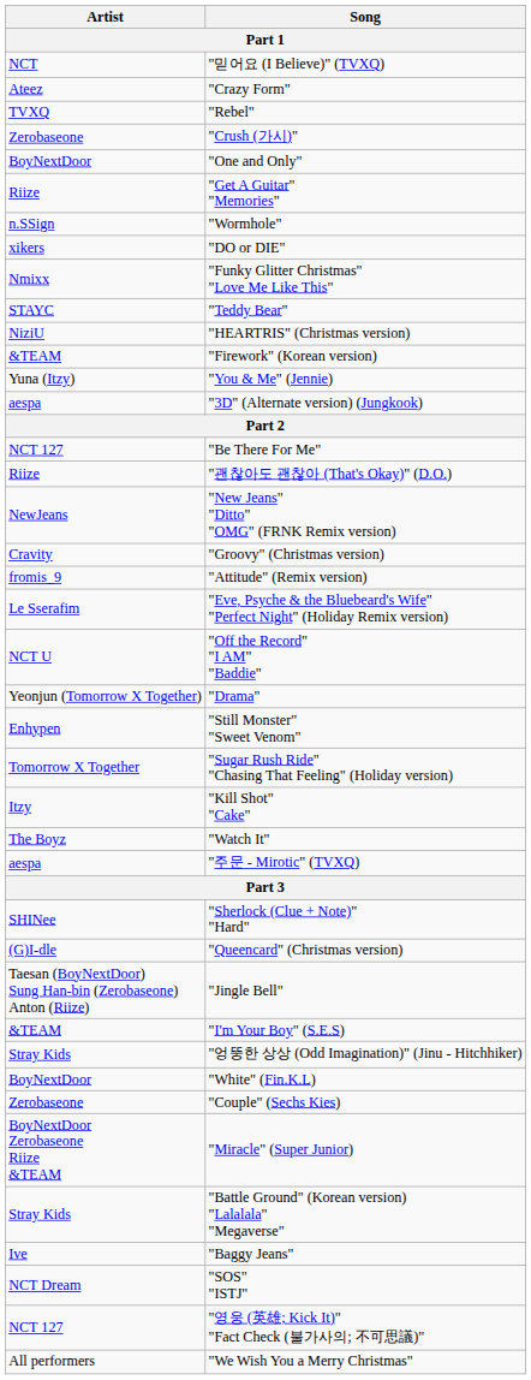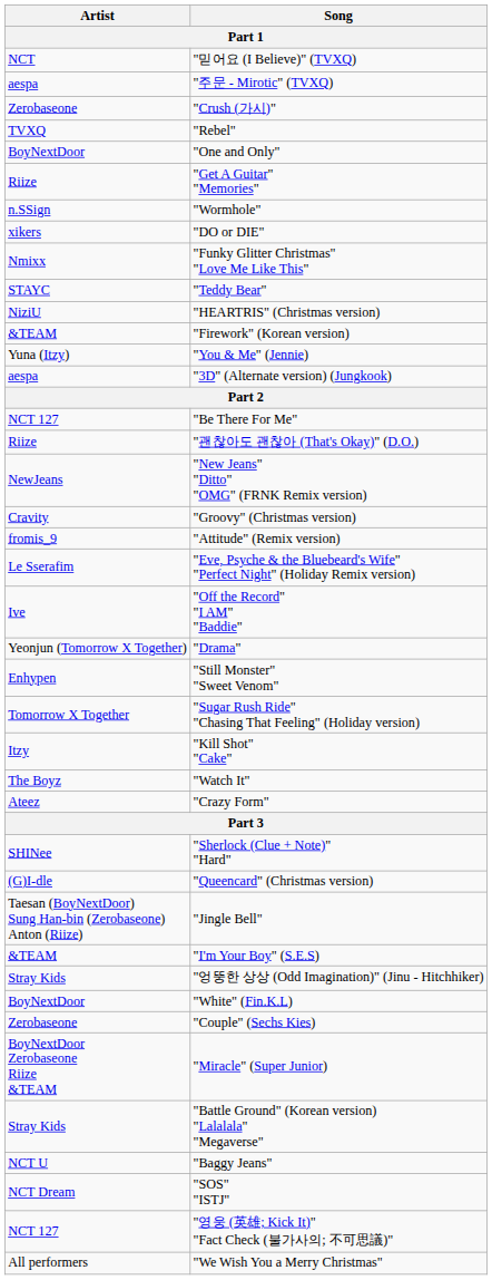 <table class="wikitable" >
 <tr>
 <th>Artist</th>
 <th>Song</th>
 </tr>
 <tr>
 <th colspan="2">Part 1</th>
 </tr>
 <tr>
 <td><a href='#'>NCT</a></td>
 <td>"믿어요 (I Believe)" (<a href='#'>TVXQ</a>)</td>
 </tr>
 <tr>
-<td><a href='#'>Ateez</a></td>
-<td>"Crazy Form"</td>
+<td><a href='#'>aespa</a></td>
+<td>"<a href='#'>주문 - Mirotic</a>" (<a href='#'>TVXQ</a>)</td>
+</tr>
+<tr>
+<td><a href='#'>Zerobaseone</a></td>
+<td>"<a href='#'>Crush (가시)</a>"</td>
 </tr>
 <tr>
 <td><a href='#'>TVXQ</a></td>
 <td>"Rebel"</td>
-</tr>
-<tr>
-<td><a href='#'>Zerobaseone</a></td>
-<td>"<a href='#'>Crush (가시)</a>"</td>
 </tr>
 <tr>
 <td><a href='#'>BoyNextDoor</a></td>
 <td>"One and Only"</td>
 </tr>
 <tr>
 <td><a href='#'>Riize</a></td>
 <td>"<a href='#'>Get A Guitar</a>"<br>"<a href='#'>Memories</a>"</td>
 </tr>
 <tr>
 <td><a href='#'>n.SSign</a></td>
 <td>"Wormhole"</td>
 </tr>
 <tr>
 <td><a href='#'>xikers</a></td>
 <td>"DO or DIE"</td>
 </tr>
 <tr>
 <td><a href='#'>Nmixx</a></td>
 <td>"Funky Glitter Christmas"<br>"<a href='#'>Love Me Like This</a>"</td>
 </tr>
 <tr>
 <td><a href='#'>STAYC</a></td>
 <td>"<a href='#'>Teddy Bear</a>"</td>
 </tr>
 <tr>
 <td><a href='#'>NiziU</a></td>
 <td>"HEARTRIS" (Christmas version)</td>
 </tr>
 <tr>
 <td><a href='#'>&TEAM</a></td>
 <td>"Firework" (Korean version)</td>
 </tr>
 <tr>
 <td>Yuna (<a href='#'>Itzy</a>)</td>
 <td>"<a href='#'>You & Me</a>" (<a href='#'>Jennie</a>)</td>
 </tr>
 <tr>
 <td><a href='#'>aespa</a></td>
 <td>"<a href='#'>3D</a>" (Alternate version) (<a href='#'>Jungkook</a>)</td>
 </tr>
 <tr>
 <th colspan="2">Part 2</th>
 </tr>
 <tr>
 <td><a href='#'>NCT 127</a></td>
 <td>"Be There For Me"</td>
 </tr>
 <tr>
 <td><a href='#'>Riize</a></td>
 <td>"<a href='#'>괜찮아도 괜찮아 (That's Okay)</a>" (<a href='#'>D.O.</a>)</td>
 </tr>
 <tr>
 <td><a href='#'>NewJeans</a></td>
 <td>"<a href='#'>New Jeans</a>"<br>"<a href='#'>Ditto</a>"<br>"<a href='#'>OMG</a>" (FRNK Remix version)</td>
 </tr>
 <tr>
 <td><a href='#'>Cravity</a></td>
 <td>"Groovy" (Christmas version)</td>
 </tr>
 <tr>
 <td><a href='#'>fromis_9</a></td>
 <td>"Attitude" (Remix version)</td>
 </tr>
 <tr>
 <td><a href='#'>Le Sserafim</a></td>
 <td>"<a href='#'>Eve, Psyche & the Bluebeard's Wife</a>"<br>"<a href='#'>Perfect Night</a>" (Holiday Remix version)</td>
 </tr>
 <tr>
-<td><a href='#'>NCT U</a></td>
+<td><a href='#'>Ive</a></td>
 <td>"<a href='#'>Off the Record</a>"<br>"<a href='#'>I AM</a>"<br>"<a href='#'>Baddie</a>"</td>
 </tr>
 <tr>
 <td>Yeonjun (<a href='#'>Tomorrow X Together</a>)</td>
 <td>"<a href='#'>Drama</a>"</td>
 </tr>
 <tr>
 <td><a href='#'>Enhypen</a></td>
 <td>"Still Monster"<br>"Sweet Venom"</td>
 </tr>
 <tr>
 <td><a href='#'>Tomorrow X Together</a></td>
 <td>"<a href='#'>Sugar Rush Ride</a>"<br>"Chasing That Feeling" (Holiday version)</td>
 </tr>
 <tr>
 <td><a href='#'>Itzy</a></td>
 <td>"Kill Shot"<br>"<a href='#'>Cake</a>"</td>
 </tr>
 <tr>
 <td><a href='#'>The Boyz</a></td>
 <td>"Watch It"</td>
 </tr>
 <tr>
-<td><a href='#'>aespa</a></td>
-<td>"<a href='#'>주문 - Mirotic</a>" (<a href='#'>TVXQ</a>)</td>
+<td><a href='#'>Ateez</a></td>
+<td>"Crazy Form"</td>
 </tr>
 <tr>
 <th colspan="2">Part 3</th>
 </tr>
 <tr>
 <td><a href='#'>SHINee</a></td>
 <td>"<a href='#'>Sherlock (Clue + Note)</a>"<br>"Hard"</td>
 </tr>
 <tr>
 <td><a href='#'>(G)I-dle</a></td>
 <td>"<a href='#'>Queencard</a>" (Christmas version)</td>
 </tr>
 <tr>
 <td>Taesan (<a href='#'>BoyNextDoor</a>)<br><a href='#'>Sung Han-bin</a> (<a href='#'>Zerobaseone</a>)<br>Anton (<a href='#'>Riize</a>)</td>
 <td>"Jingle Bell"</td>
 </tr>
 <tr>
 <td><a href='#'>&TEAM</a></td>
 <td>"<a href='#'>I'm Your Boy</a>" (<a href='#'>S.E.S</a>)</td>
 </tr>
 <tr>
 <td><a href='#'>Stray Kids</a></td>
 <td>"엉뚱한 상상 (Odd Imagination)" (Jinu - Hitchhiker)</td>
 </tr>
 <tr>
 <td><a href='#'>BoyNextDoor</a></td>
 <td>"White" (<a href='#'>Fin.K.L</a>)</td>
 </tr>
 <tr>
 <td><a href='#'>Zerobaseone</a></td>
 <td>"Couple" (<a href='#'>Sechs Kies</a>)</td>
 </tr>
 <tr>
 <td><a href='#'>BoyNextDoor</a><br><a href='#'>Zerobaseone</a><br><a href='#'>Riize</a><br><a href='#'>&TEAM</a></td>
 <td>"<a href='#'>Miracle</a>" (<a href='#'>Super Junior</a>)</td>
 </tr>
 <tr>
 <td><a href='#'>Stray Kids</a></td>
 <td>"Battle Ground" (Korean version)<br>"<a href='#'>Lalalala</a>"<br>"Megaverse"</td>
 </tr>
 <tr>
-<td><a href='#'>Ive</a></td>
+<td><a href='#'>NCT U</a></td>
 <td>"Baggy Jeans"</td>
 </tr>
 <tr>
 <td><a href='#'>NCT Dream</a></td>
 <td>"SOS"<br>"ISTJ"</td>
 </tr>
 <tr>
 <td><a href='#'>NCT 127</a></td>
 <td>"<a href='#'>영웅 (英雄; Kick It)</a>"<br>"Fact Check (불가사의; 不可思議)"</td>
 </tr>
 <tr>
 <td>All performers</td>
 <td>"We Wish You a Merry Christmas"</td>
 </tr>
 </table>
